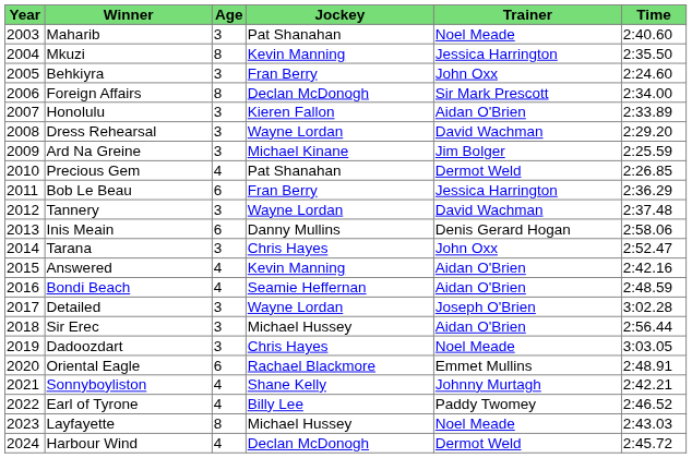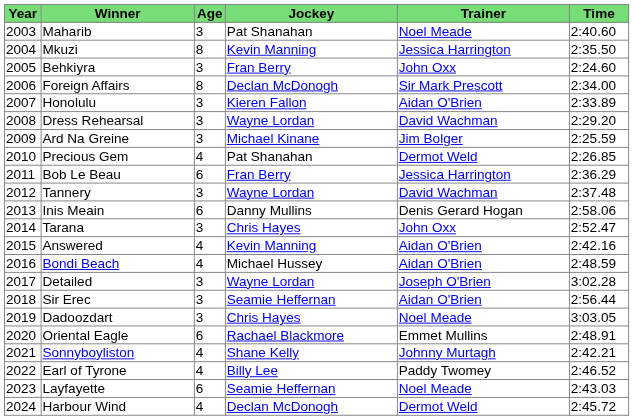 <table class = "sortable" | border="1" style="border-collapse: collapse; font-size:90%">
 <tr bgcolor="#77dd77" align="center">
 <th style="width:36px"><strong>Year</strong></th>
 <th style="width:160px"><strong>Winner</strong></th>
 <th style="width:30px"><strong>Age</strong></th>
 <th style="width:180px"><strong>Jockey</strong></th>
 <th style="width:180px"><strong>Trainer</strong></th>
 <th style="width:60px"><strong>Time</strong></th>
 </tr>
 <tr>
 <td>2003</td>
 <td>Maharib</td>
 <td>3</td>
 <td>Pat Shanahan</td>
 <td><a href='#'>Noel Meade</a></td>
 <td>2:40.60</td>
 </tr>
 <tr>
 <td>2004</td>
 <td>Mkuzi</td>
 <td>8</td>
 <td><a href='#'>Kevin Manning</a></td>
 <td><a href='#'>Jessica Harrington</a></td>
 <td>2:35.50</td>
 </tr>
 <tr>
 <td>2005</td>
 <td>Behkiyra</td>
 <td>3</td>
 <td><a href='#'>Fran Berry</a></td>
 <td><a href='#'>John Oxx</a></td>
 <td>2:24.60</td>
 </tr>
 <tr>
 <td>2006</td>
 <td>Foreign Affairs</td>
 <td>8</td>
 <td><a href='#'>Declan McDonogh</a></td>
 <td><a href='#'>Sir Mark Prescott</a></td>
 <td>2:34.00</td>
 </tr>
 <tr>
 <td>2007</td>
 <td>Honolulu</td>
 <td>3</td>
 <td><a href='#'>Kieren Fallon</a></td>
 <td><a href='#'>Aidan O'Brien</a></td>
 <td>2:33.89</td>
 </tr>
 <tr>
 <td>2008</td>
 <td>Dress Rehearsal</td>
 <td>3</td>
 <td><a href='#'>Wayne Lordan</a></td>
 <td><a href='#'>David Wachman</a></td>
 <td>2:29.20</td>
 </tr>
 <tr>
 <td>2009</td>
 <td>Ard Na Greine</td>
 <td>3</td>
 <td><a href='#'>Michael Kinane</a></td>
 <td><a href='#'>Jim Bolger</a></td>
 <td>2:25.59</td>
 </tr>
 <tr>
 <td>2010</td>
 <td>Precious Gem</td>
 <td>4</td>
 <td>Pat Shanahan</td>
 <td><a href='#'>Dermot Weld</a></td>
 <td>2:26.85</td>
 </tr>
 <tr>
 <td>2011</td>
 <td>Bob Le Beau</td>
 <td>6</td>
 <td><a href='#'>Fran Berry</a></td>
 <td><a href='#'>Jessica Harrington</a></td>
 <td>2:36.29</td>
 </tr>
 <tr>
 <td>2012</td>
 <td>Tannery</td>
 <td>3</td>
 <td><a href='#'>Wayne Lordan</a></td>
 <td><a href='#'>David Wachman</a></td>
 <td>2:37.48</td>
 </tr>
 <tr>
 <td>2013</td>
 <td>Inis Meain</td>
 <td>6</td>
 <td>Danny Mullins</td>
 <td>Denis Gerard Hogan</td>
 <td>2:58.06</td>
 </tr>
 <tr>
 <td>2014</td>
 <td>Tarana</td>
 <td>3</td>
 <td><a href='#'>Chris Hayes</a></td>
 <td><a href='#'>John Oxx</a></td>
 <td>2:52.47</td>
 </tr>
 <tr>
 <td>2015</td>
 <td>Answered</td>
 <td>4</td>
 <td><a href='#'>Kevin Manning</a></td>
 <td><a href='#'>Aidan O'Brien</a></td>
 <td>2:42.16</td>
 </tr>
 <tr>
 <td>2016</td>
 <td><a href='#'>Bondi Beach</a></td>
 <td>4</td>
-<td><a href='#'>Seamie Heffernan</a></td>
+<td>Michael Hussey</td>
 <td><a href='#'>Aidan O'Brien</a></td>
 <td>2:48.59</td>
 </tr>
 <tr>
 <td>2017</td>
 <td>Detailed</td>
 <td>3</td>
 <td><a href='#'>Wayne Lordan</a></td>
 <td><a href='#'>Joseph O'Brien</a></td>
 <td>3:02.28</td>
 </tr>
 <tr>
 <td>2018</td>
 <td>Sir Erec</td>
 <td>3</td>
-<td>Michael Hussey</td>
+<td><a href='#'>Seamie Heffernan</a></td>
 <td><a href='#'>Aidan O'Brien</a></td>
 <td>2:56.44</td>
 </tr>
 <tr>
 <td>2019</td>
 <td>Dadoozdart</td>
 <td>3</td>
 <td><a href='#'>Chris Hayes</a></td>
 <td><a href='#'>Noel Meade</a></td>
 <td>3:03.05</td>
 </tr>
 <tr>
 <td>2020</td>
 <td>Oriental Eagle</td>
 <td>6</td>
 <td><a href='#'>Rachael Blackmore</a></td>
 <td>Emmet Mullins</td>
 <td>2:48.91</td>
 </tr>
 <tr>
 <td>2021</td>
 <td><a href='#'>Sonnyboyliston</a></td>
 <td>4</td>
 <td><a href='#'>Shane Kelly</a></td>
 <td><a href='#'>Johnny Murtagh</a></td>
 <td>2:42.21</td>
 </tr>
 <tr>
 <td>2022</td>
 <td>Earl of Tyrone</td>
 <td>4</td>
 <td><a href='#'>Billy Lee</a></td>
 <td>Paddy Twomey</td>
 <td>2:46.52</td>
 </tr>
 <tr>
 <td>2023</td>
 <td>Layfayette</td>
-<td>8</td>
-<td>Michael Hussey</td>
+<td>6</td>
+<td><a href='#'>Seamie Heffernan</a></td>
 <td><a href='#'>Noel Meade</a></td>
 <td>2:43.03</td>
 </tr>
 <tr>
 <td>2024</td>
 <td>Harbour Wind</td>
 <td>4</td>
 <td><a href='#'>Declan McDonogh</a></td>
 <td><a href='#'>Dermot Weld</a></td>
 <td>2:45.72</td>
 </tr>
 </table>
